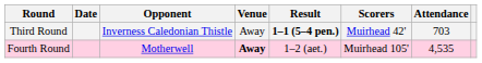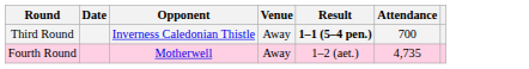 <table class="wikitable sortable" style="text-align:center;">
 <tr>
 <th>Round</th>
 <th>Date</th>
 <th>Opponent</th>
 <th>Venue</th>
 <th>Result</th>
-<th class=unsortable>Scorers</th>
 <th>Attendance</th>
 <th></th>
 </tr>
 <tr style="background-color:#f3f3f3;">
 <td>Third Round</td>
 <td></td>
 <td><a href='#'>Inverness Caledonian Thistle</a></td>
 <td>Away</td>
 <td><strong>1–1 (5–4 pen.)</strong></td>
-<td><a href='#'>Muirhead</a> 42'</td>
-<td>703</td>
+<td>700</td>
 <td></td>
 </tr>
 <tr style="background-color: #ffd0e3;">
 <td>Fourth Round</td>
 <td></td>
 <td><a href='#'>Motherwell</a></td>
-<td><strong>Away</strong></td>
+<td>Away</td>
 <td>1–2 (aet.)</td>
-<td>Muirhead 105'</td>
-<td>4,535</td>
+<td>4,735</td>
 <td></td>
 </tr>
 </table>
